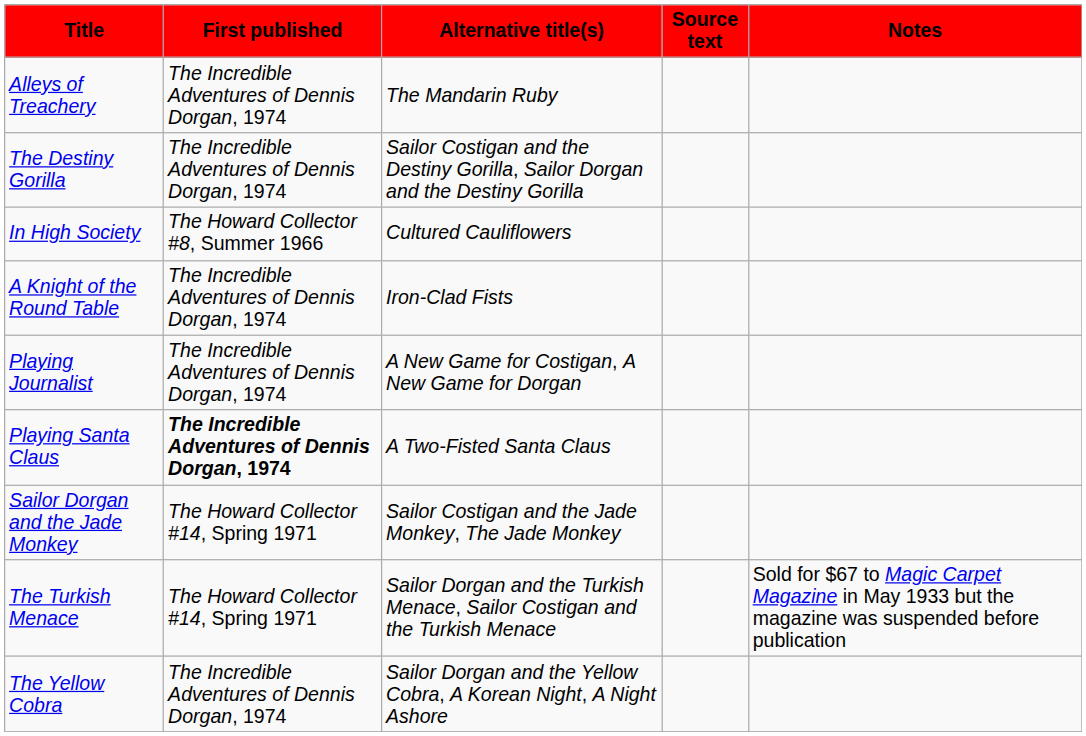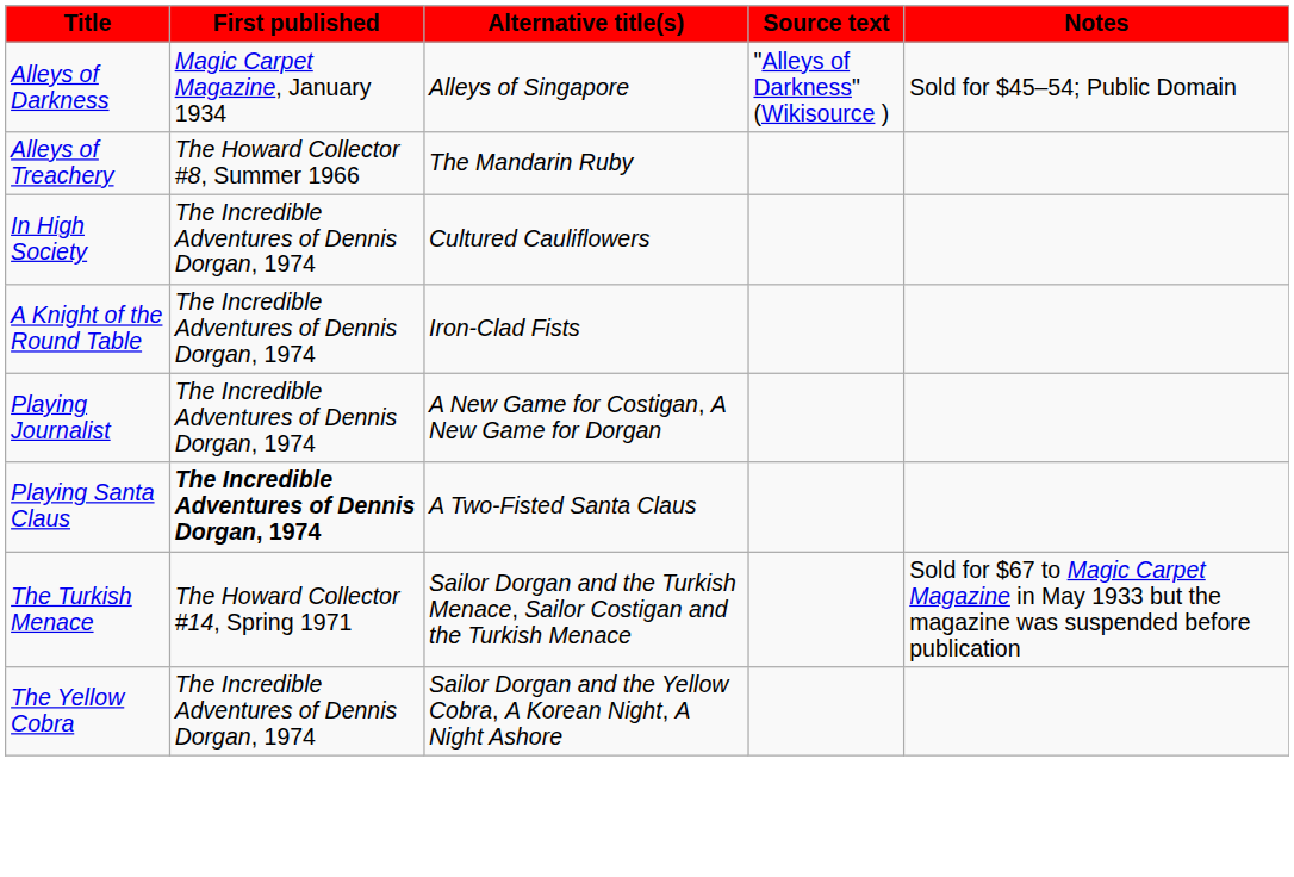 <table class="wikitable" width="100%">
 <tr>
 <th style="background:red;">Title</th>
 <th style="background:red;">First published</th>
 <th style="background:red;">Alternative title(s)</th>
 <th style="background:red;">Source text</th>
 <th style="background:red;">Notes</th>
 </tr>
 <tr>
+<td><em><a href='#'>Alleys of Darkness</a></em></td>
+<td><em><a href='#'>Magic Carpet Magazine</a></em>, January 1934</td>
+<td><em>Alleys of Singapore</em></td>
+<td>"<a href='#'>Alleys of Darkness</a>" <br>(<a href='#'>Wikisource</a> )</td>
+<td>Sold for $45–54; Public Domain</td>
+</tr>
+<tr>
 <td><em><a href='#'>Alleys of Treachery</a></em></td>
-<td><em>The Incredible Adventures of Dennis Dorgan</em>, 1974</td>
+<td><em>The Howard Collector #8</em>, Summer 1966</td>
 <td><em>The Mandarin Ruby</em></td>
 <td></td>
 <td></td>
 </tr>
 <tr>
-<td><em><a href='#'>The Destiny Gorilla</a></em></td>
+<td><em><a href='#'>In High Society</a></em></td>
 <td><em>The Incredible Adventures of Dennis Dorgan</em>, 1974</td>
-<td><em>Sailor Costigan and the Destiny Gorilla</em>, <em>Sailor Dorgan and the Destiny Gorilla</em></td>
-<td></td>
-<td></td>
-</tr>
-<tr>
-<td><em><a href='#'>In High Society</a></em></td>
-<td><em>The Howard Collector #8</em>, Summer 1966</td>
 <td><em>Cultured Cauliflowers</em></td>
 <td></td>
 <td></td>
 </tr>
 <tr>
 <td><em><a href='#'>A Knight of the Round Table</a></em></td>
 <td><em>The Incredible Adventures of Dennis Dorgan</em>, 1974</td>
 <td><em>Iron-Clad Fists</em></td>
 <td></td>
 <td></td>
 </tr>
 <tr>
 <td><em><a href='#'>Playing Journalist</a></em></td>
 <td><em>The Incredible Adventures of Dennis Dorgan</em>, 1974</td>
 <td><em>A New Game for Costigan</em>, <em>A New Game for Dorgan</em></td>
 <td></td>
 <td></td>
 </tr>
 <tr>
 <td><em><a href='#'>Playing Santa Claus</a></em></td>
 <td><strong><em>The Incredible Adventures of Dennis Dorgan</em>, 1974</strong></td>
 <td><em>A Two-Fisted Santa Claus</em></td>
 <td></td>
 <td></td>
 </tr>
 <tr>
-<td><em><a href='#'>Sailor Dorgan and the Jade Monkey</a></em></td>
-<td><em>The Howard Collector #14</em>, Spring 1971</td>
-<td><em>Sailor Costigan and the Jade Monkey</em>, <em>The Jade Monkey</em></td>
-<td></td>
-<td></td>
-</tr>
-<tr>
 <td><em><a href='#'>The Turkish Menace</a></em></td>
 <td><em>The Howard Collector #14</em>, Spring 1971</td>
 <td><em>Sailor Dorgan and the Turkish Menace</em>, <em>Sailor Costigan and the Turkish Menace</em></td>
 <td></td>
 <td>Sold for $67 to <em><a href='#'>Magic Carpet Magazine</a></em> in May 1933 but the magazine was suspended before publication</td>
 </tr>
 <tr>
 <td><em><a href='#'>The Yellow Cobra</a></em></td>
 <td><em>The Incredible Adventures of Dennis Dorgan</em>, 1974</td>
 <td><em>Sailor Dorgan and the Yellow Cobra</em>, <em>A Korean Night</em>, <em>A Night Ashore</em></td>
 <td></td>
 <td></td>
 </tr>
 </table>
